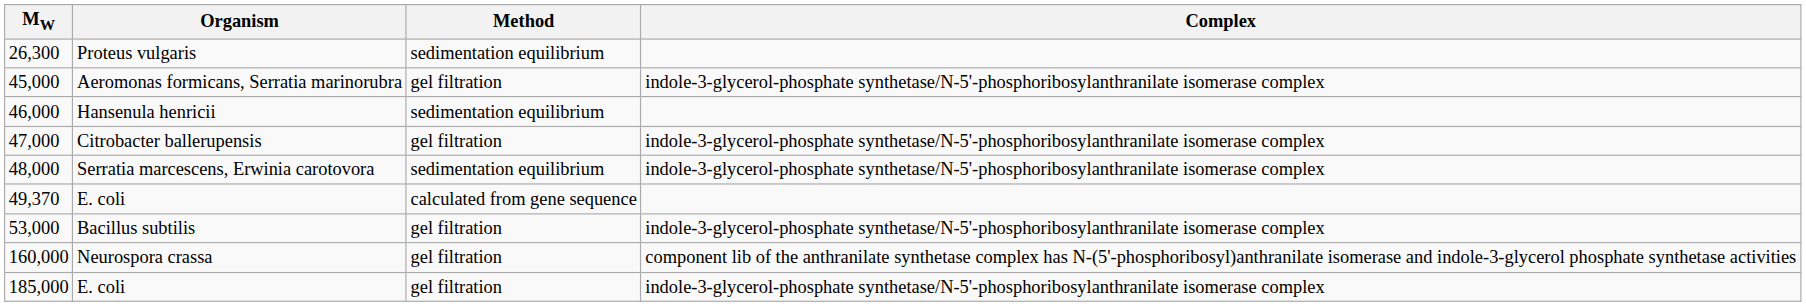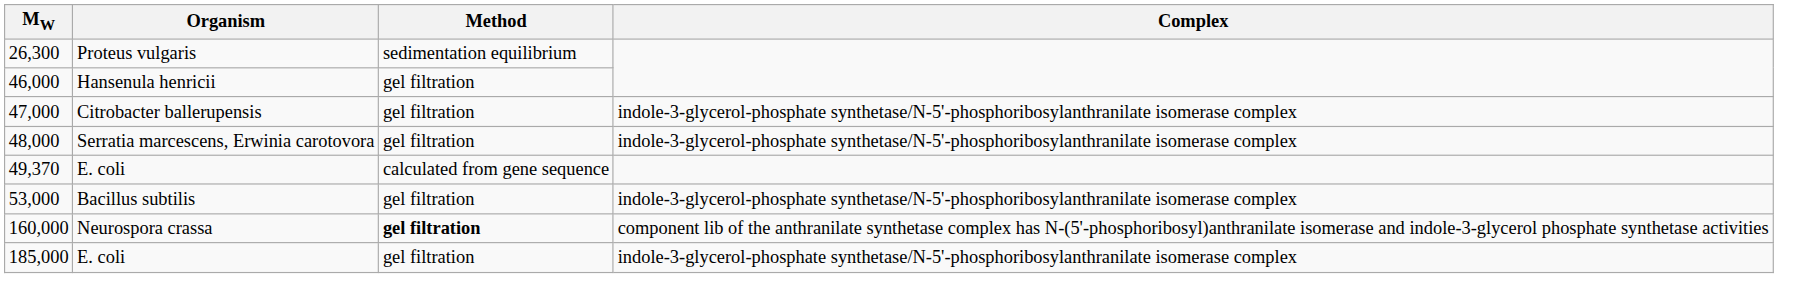 <table class="wikitable">
 <tr>
 <th>M<sub>W</sub></th>
 <th>Organism</th>
 <th>Method</th>
 <th>Complex</th>
 </tr>
 <tr>
 <td>26,300</td>
 <td>Proteus vulgaris</td>
 <td>sedimentation equilibrium</td>
 </tr>
 <tr>
-<td>45,000</td>
-<td>Aeromonas formicans, Serratia marinorubra</td>
-<td>gel filtration</td>
-<td>indole-3-glycerol-phosphate synthetase/N-5'-phosphoribosylanthranilate isomerase complex</td>
-</tr>
-<tr>
 <td>46,000</td>
 <td>Hansenula henricii</td>
-<td>sedimentation equilibrium</td>
+<td>gel filtration</td>
 </tr>
 <tr>
 <td>47,000</td>
 <td>Citrobacter ballerupensis</td>
 <td>gel filtration</td>
 <td>indole-3-glycerol-phosphate synthetase/N-5'-phosphoribosylanthranilate isomerase complex</td>
 </tr>
 <tr>
 <td>48,000</td>
 <td>Serratia marcescens, Erwinia carotovora</td>
-<td>sedimentation equilibrium</td>
+<td>gel filtration</td>
 <td>indole-3-glycerol-phosphate synthetase/N-5'-phosphoribosylanthranilate isomerase complex</td>
 </tr>
 <tr>
 <td>49,370</td>
 <td>E. coli</td>
 <td>calculated from gene sequence</td>
 </tr>
 <tr>
 <td>53,000</td>
 <td>Bacillus subtilis</td>
 <td>gel filtration</td>
 <td>indole-3-glycerol-phosphate synthetase/N-5'-phosphoribosylanthranilate isomerase complex</td>
 </tr>
 <tr>
 <td>160,000</td>
 <td>Neurospora crassa</td>
-<td>gel filtration</td>
+<td><strong>gel filtration</strong></td>
 <td>component lib of the anthranilate synthetase complex has N-(5'-phosphoribosyl)anthranilate isomerase and indole-3-glycerol phosphate synthetase activities</td>
 </tr>
 <tr>
 <td>185,000</td>
 <td>E. coli</td>
 <td>gel filtration</td>
 <td>indole-3-glycerol-phosphate synthetase/N-5'-phosphoribosylanthranilate isomerase complex</td>
 </tr>
 </table>
